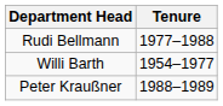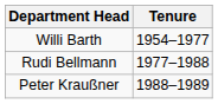 <table class="wikitable" style="text-align: center;">
 <tr>
 <th>Department Head</th>
 <th>Tenure</th>
 </tr>
 <tr>
+<td>Willi Barth</td>
+<td>1954–1977</td>
+</tr>
+<tr>
 <td>Rudi Bellmann</td>
 <td>1977–1988</td>
-</tr>
-<tr>
-<td>Willi Barth</td>
-<td>1954–1977</td>
 </tr>
 <tr>
 <td>Peter Kraußner</td>
 <td>1988–1989</td>
 </tr>
 </table>
